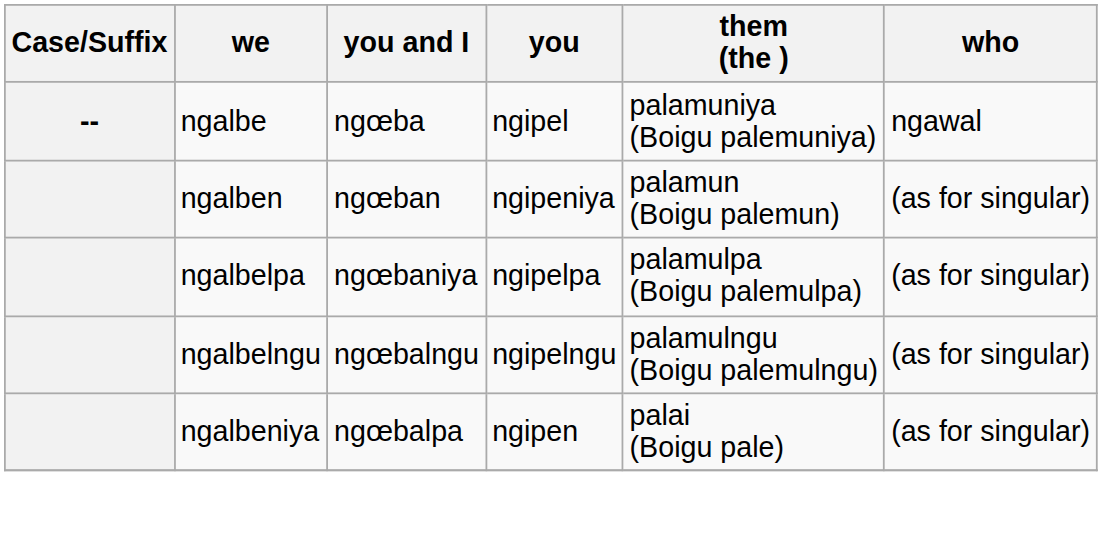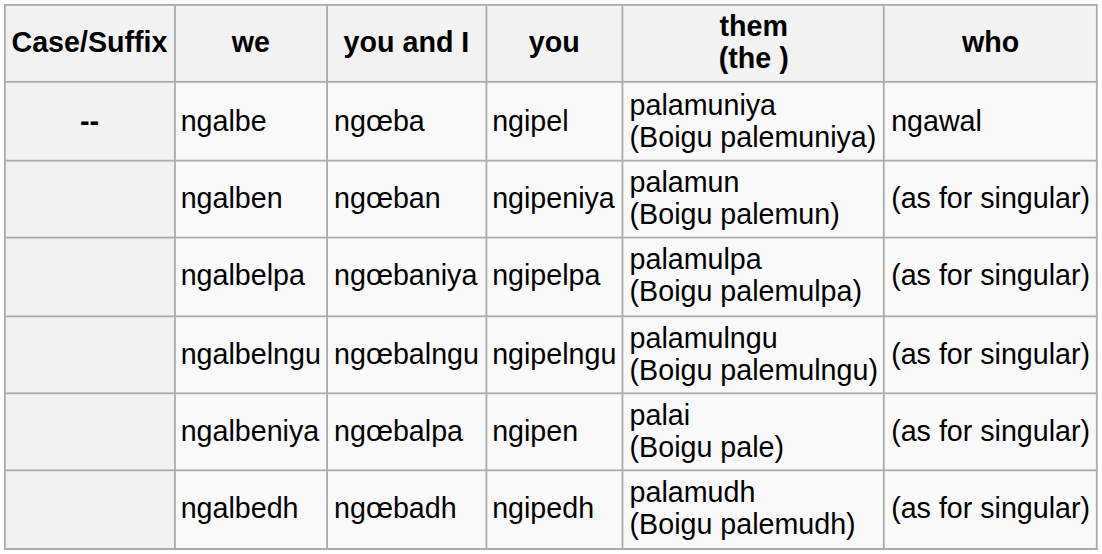 <table class="wikitable">
 <tr>
 <th>Case/Suffix</th>
 <th>we </th>
 <th>you and I</th>
 <th>you </th>
 <th>them <br>(the )</th>
 <th>who </th>
 </tr>
 <tr>
 <th>--</th>
 <td>ngalbe</td>
 <td>ngœba</td>
 <td>ngipel</td>
 <td>palamuniya <br>(Boigu palemuniya)</td>
 <td>ngawal</td>
 </tr>
 <tr>
 <th></th>
 <td>ngalben</td>
 <td>ngœban</td>
 <td>ngipeniya</td>
 <td>palamun <br>(Boigu palemun)</td>
 <td>(as for singular)</td>
 </tr>
 <tr>
 <th></th>
 <td>ngalbelpa</td>
 <td>ngœbaniya</td>
 <td>ngipelpa</td>
 <td>palamulpa <br>(Boigu palemulpa)</td>
 <td>(as for singular)</td>
 </tr>
 <tr>
 <th></th>
 <td>ngalbelngu</td>
 <td>ngœbalngu</td>
 <td>ngipelngu</td>
 <td>palamulngu <br>(Boigu palemulngu)</td>
 <td>(as for singular)</td>
 </tr>
 <tr>
 <th></th>
 <td>ngalbeniya</td>
 <td>ngœbalpa</td>
 <td>ngipen</td>
 <td>palai <br>(Boigu pale)</td>
 <td>(as for singular)</td>
 </tr>
 <tr>
+<th></th>
+<td>ngalbedh</td>
+<td>ngœbadh</td>
+<td>ngipedh</td>
+<td>palamudh <br>(Boigu palemudh)</td>
+<td>(as for singular)</td>
+</tr>
+<tr>
 </tr>
 </table>
